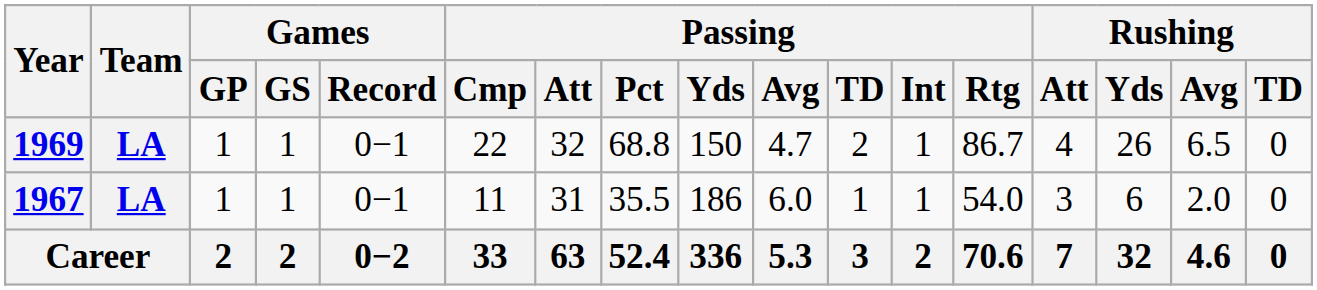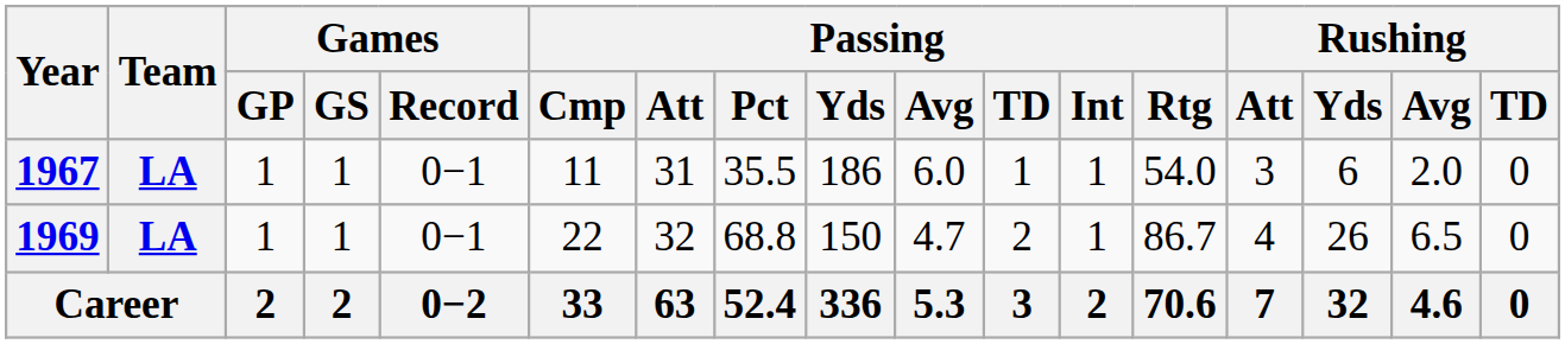 <table class="wikitable" style="text-align:center;">
 <tr>
 <th rowspan="2">Year</th>
 <th rowspan="2">Team</th>
 <th colspan="3">Games</th>
 <th colspan="8">Passing</th>
 <th colspan="4">Rushing</th>
 </tr>
 <tr>
 <th>GP</th>
 <th>GS</th>
 <th>Record</th>
 <th>Cmp</th>
 <th>Att</th>
 <th>Pct</th>
 <th>Yds</th>
 <th>Avg</th>
 <th>TD</th>
 <th>Int</th>
 <th>Rtg</th>
 <th>Att</th>
 <th>Yds</th>
 <th>Avg</th>
 <th>TD</th>
 </tr>
 <tr>
+<th><a href='#'>1967</a></th>
+<th><a href='#'>LA</a></th>
+<td>1</td>
+<td>1</td>
+<td>0−1</td>
+<td>11</td>
+<td>31</td>
+<td>35.5</td>
+<td>186</td>
+<td>6.0</td>
+<td>1</td>
+<td>1</td>
+<td>54.0</td>
+<td>3</td>
+<td>6</td>
+<td>2.0</td>
+<td>0</td>
+</tr>
+<tr>
 <th><a href='#'>1969</a></th>
 <th><a href='#'>LA</a></th>
 <td>1</td>
 <td>1</td>
 <td>0−1</td>
 <td>22</td>
 <td>32</td>
 <td>68.8</td>
 <td>150</td>
 <td>4.7</td>
 <td>2</td>
 <td>1</td>
 <td>86.7</td>
 <td>4</td>
 <td>26</td>
 <td>6.5</td>
-<td>0</td>
-</tr>
-<tr>
-<th><a href='#'>1967</a></th>
-<th><a href='#'>LA</a></th>
-<td>1</td>
-<td>1</td>
-<td>0−1</td>
-<td>11</td>
-<td>31</td>
-<td>35.5</td>
-<td>186</td>
-<td>6.0</td>
-<td>1</td>
-<td>1</td>
-<td>54.0</td>
-<td>3</td>
-<td>6</td>
-<td>2.0</td>
 <td>0</td>
 </tr>
 <tr>
 <th colspan="2">Career</th>
 <th>2</th>
 <th>2</th>
 <th>0−2</th>
 <th>33</th>
 <th>63</th>
 <th>52.4</th>
 <th>336</th>
 <th>5.3</th>
 <th>3</th>
 <th>2</th>
 <th>70.6</th>
 <th>7</th>
 <th>32</th>
 <th>4.6</th>
 <th>0</th>
 </tr>
 </table>
